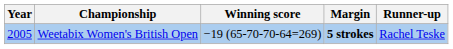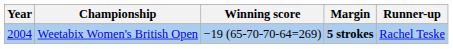 <table class="wikitable">
 <tr>
 <th>Year</th>
 <th>Championship</th>
 <th>Winning score</th>
 <th>Margin</th>
 <th>Runner-up</th>
 </tr>
 <tr style="background:#ABCDEF;">
-<td><a href='#'>2005</a></td>
+<td><a href='#'>2004</a></td>
 <td><a href='#'>Weetabix Women's British Open</a></td>
 <td>−19 (65-70-70-64=269)</td>
 <td><strong>5 strokes</strong></td>
 <td> <a href='#'>Rachel Teske</a></td>
 </tr>
 </table>
